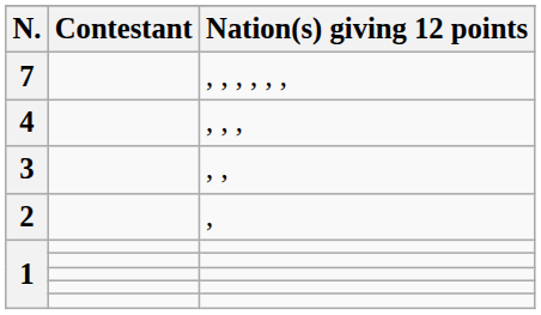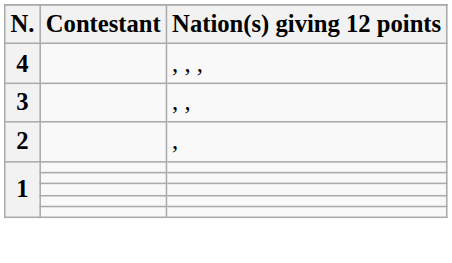 <table class="wikitable plainrowheaders">
 <tr>
 </tr>
 <tr>
 <th scope="col">N.</th>
 <th scope="col">Contestant</th>
 <th scope="col">Nation(s) giving 12 points</th>
-</tr>
-<tr>
-<th scope="row">7</th>
-<td></td>
-<td>, , , , , , </td>
 </tr>
 <tr>
 <th scope="row">4</th>
 <td></td>
 <td>, <strong></strong>, , </td>
 </tr>
 <tr>
 <th scope="row">3</th>
 <td></td>
 <td>, , </td>
 </tr>
 <tr>
 <th scope="row">2</th>
 <td></td>
 <td><strong></strong>, </td>
 </tr>
 <tr>
 <th scope="row" rowspan="5">1</th>
 <td></td>
 <td><strong></strong></td>
 </tr>
 <tr>
 <td></td>
 <td></td>
 </tr>
 <tr>
 <td></td>
 <td><strong></strong></td>
 </tr>
 <tr>
 <td></td>
 <td><strong></strong></td>
 </tr>
 <tr>
 <td></td>
 <td></td>
 </tr>
 </table>
